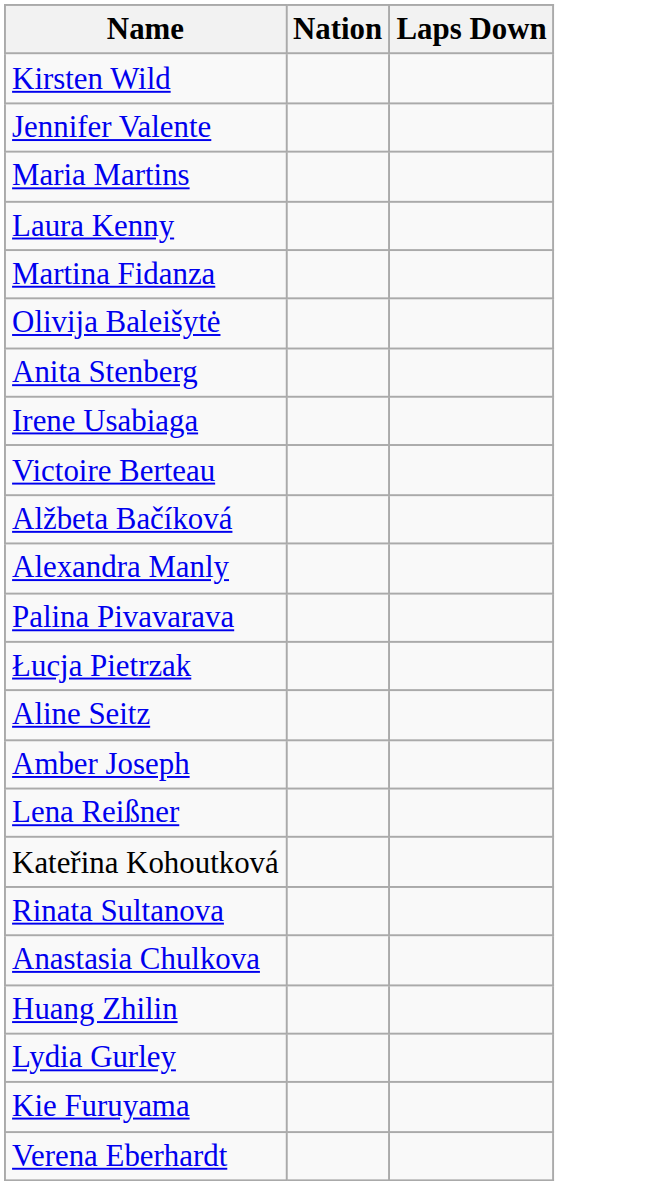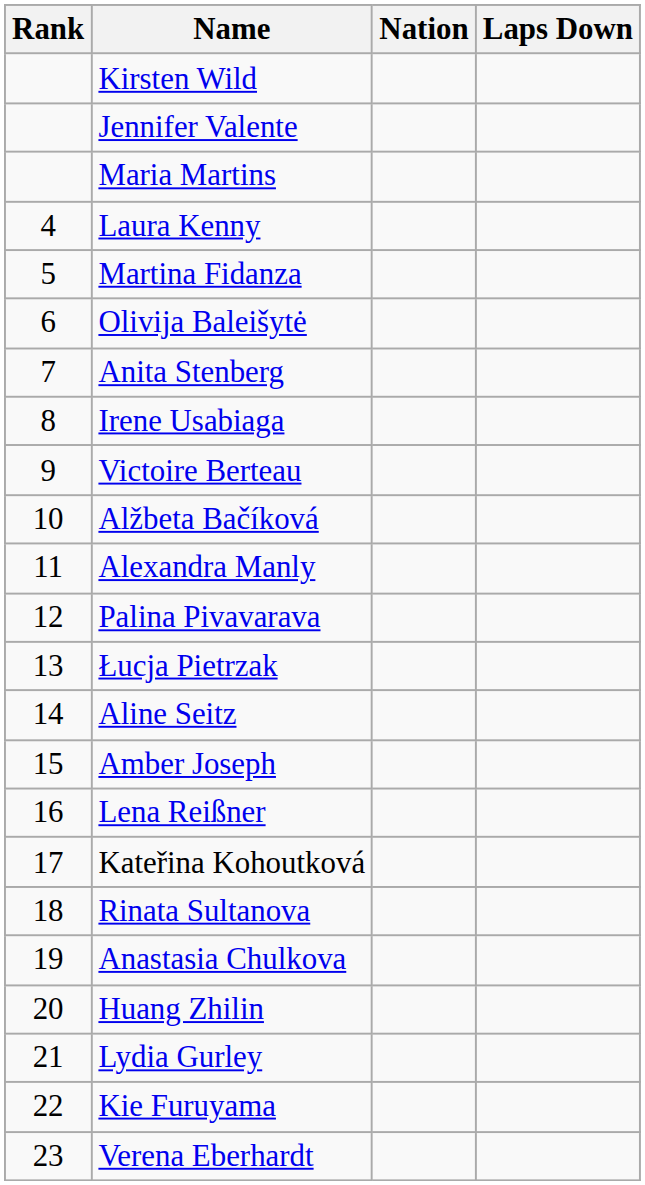 <table class="wikitable sortable" style="text-align:center">
 <tr>
+<th>Rank</th>
 <th>Name</th>
 <th>Nation</th>
 <th>Laps Down</th>
 </tr>
 <tr>
+<td></td>
 <td align=left><a href='#'>Kirsten Wild</a></td>
 <td align=left></td>
 <td></td>
 </tr>
 <tr>
+<td></td>
 <td align=left><a href='#'>Jennifer Valente</a></td>
 <td align=left></td>
 <td></td>
 </tr>
 <tr>
+<td></td>
 <td align=left><a href='#'>Maria Martins</a></td>
 <td align=left></td>
 <td></td>
 </tr>
 <tr>
+<td>4</td>
 <td align=left><a href='#'>Laura Kenny</a></td>
 <td align=left></td>
 <td></td>
 </tr>
 <tr>
+<td>5</td>
 <td align=left><a href='#'>Martina Fidanza</a></td>
 <td align=left></td>
 <td></td>
 </tr>
 <tr>
+<td>6</td>
 <td align=left><a href='#'>Olivija Baleišytė</a></td>
 <td align=left></td>
 <td></td>
 </tr>
 <tr>
+<td>7</td>
 <td align=left><a href='#'>Anita Stenberg</a></td>
 <td align=left></td>
 <td></td>
 </tr>
 <tr>
+<td>8</td>
 <td align=left><a href='#'>Irene Usabiaga</a></td>
 <td align=left></td>
 <td></td>
 </tr>
 <tr>
+<td>9</td>
 <td align=left><a href='#'>Victoire Berteau</a></td>
 <td align=left></td>
 <td></td>
 </tr>
 <tr>
+<td>10</td>
 <td align=left><a href='#'>Alžbeta Bačíková</a></td>
 <td align=left></td>
 <td></td>
 </tr>
 <tr>
+<td>11</td>
 <td align=left><a href='#'>Alexandra Manly</a></td>
 <td align=left></td>
 <td></td>
 </tr>
 <tr>
+<td>12</td>
 <td align=left><a href='#'>Palina Pivavarava</a></td>
 <td align=left></td>
 <td></td>
 </tr>
 <tr>
+<td>13</td>
 <td align=left><a href='#'>Łucja Pietrzak</a></td>
 <td align=left></td>
 <td></td>
 </tr>
 <tr>
+<td>14</td>
 <td align=left><a href='#'>Aline Seitz</a></td>
 <td align=left></td>
 <td></td>
 </tr>
 <tr>
+<td>15</td>
 <td align=left><a href='#'>Amber Joseph</a></td>
 <td align=left></td>
 <td></td>
 </tr>
 <tr>
+<td>16</td>
 <td align=left><a href='#'>Lena Reißner</a></td>
 <td align=left></td>
 <td></td>
 </tr>
 <tr>
+<td>17</td>
 <td align=left>Kateřina Kohoutková</td>
 <td align=left></td>
 <td></td>
 </tr>
 <tr>
+<td>18</td>
 <td align=left><a href='#'>Rinata Sultanova</a></td>
 <td align=left></td>
 <td></td>
 </tr>
 <tr>
+<td>19</td>
 <td align=left><a href='#'>Anastasia Chulkova</a></td>
 <td align=left></td>
 <td></td>
 </tr>
 <tr>
+<td>20</td>
 <td align=left><a href='#'>Huang Zhilin</a></td>
 <td align=left></td>
 <td></td>
 </tr>
 <tr>
+<td>21</td>
 <td align=left><a href='#'>Lydia Gurley</a></td>
 <td align=left></td>
 <td></td>
 </tr>
 <tr>
+<td>22</td>
 <td align=left><a href='#'>Kie Furuyama</a></td>
 <td align=left></td>
 <td></td>
 </tr>
 <tr>
+<td>23</td>
 <td align=left><a href='#'>Verena Eberhardt</a></td>
 <td align=left></td>
 <td></td>
 </tr>
 </table>
